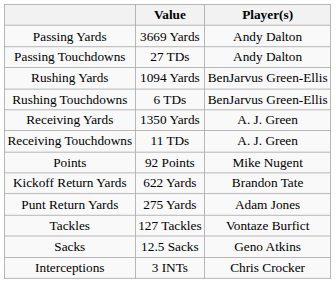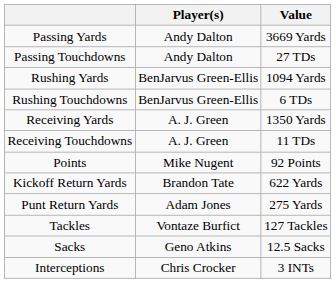 <table class="wikitable">
 <tr>
 <th></th>
+<th>Player(s)</th>
 <th>Value</th>
-<th>Player(s)</th>
 </tr>
 <tr style="background:#ffddoo; text-align:center;">
 <td>Passing Yards</td>
+<td>Andy Dalton</td>
 <td>3669 Yards</td>
-<td>Andy Dalton</td>
 </tr>
 <tr style="background:#ffddoo; text-align:center;">
 <td>Passing Touchdowns</td>
+<td>Andy Dalton</td>
 <td>27 TDs</td>
-<td>Andy Dalton</td>
 </tr>
 <tr style="background:#ffddoo; text-align:center;">
 <td>Rushing Yards</td>
+<td>BenJarvus Green-Ellis</td>
 <td>1094 Yards</td>
-<td>BenJarvus Green-Ellis</td>
 </tr>
 <tr style="background:#ffddoo; text-align:center;">
 <td>Rushing Touchdowns</td>
+<td>BenJarvus Green-Ellis</td>
 <td>6 TDs</td>
-<td>BenJarvus Green-Ellis</td>
 </tr>
 <tr style="background:#ffddoo; text-align:center;">
 <td>Receiving Yards</td>
+<td>A. J. Green</td>
 <td>1350 Yards</td>
-<td>A. J. Green</td>
 </tr>
 <tr style="background:#ffddoo; text-align:center;">
 <td>Receiving Touchdowns</td>
+<td>A. J. Green</td>
 <td>11 TDs</td>
-<td>A. J. Green</td>
 </tr>
 <tr style="background:#ffddoo; text-align:center;">
 <td>Points</td>
+<td>Mike Nugent</td>
 <td>92 Points</td>
-<td>Mike Nugent</td>
 </tr>
 <tr style="background:#ffddoo; text-align:center;">
 <td>Kickoff Return Yards</td>
+<td>Brandon Tate</td>
 <td>622 Yards</td>
-<td>Brandon Tate</td>
 </tr>
 <tr style="background:#ffddoo; text-align:center;">
 <td>Punt Return Yards</td>
+<td>Adam Jones</td>
 <td>275 Yards</td>
-<td>Adam Jones</td>
 </tr>
 <tr style="background:#ffddoo; text-align:center;">
 <td>Tackles</td>
+<td>Vontaze Burfict</td>
 <td>127 Tackles</td>
-<td>Vontaze Burfict</td>
 </tr>
 <tr style="background:#ffddoo; text-align:center;">
 <td>Sacks</td>
+<td>Geno Atkins</td>
 <td>12.5 Sacks</td>
-<td>Geno Atkins</td>
 </tr>
 <tr style="background:#ffddoo; text-align:center;">
 <td>Interceptions</td>
+<td>Chris Crocker</td>
 <td>3 INTs</td>
-<td>Chris Crocker</td>
 </tr>
 </table>
